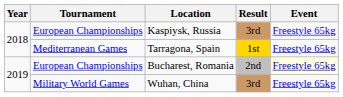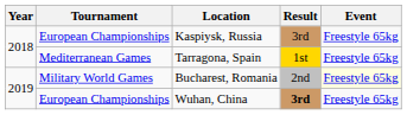 <table class="wikitable" style="font-size:95%;">
 <tr>
 <th>Year</th>
 <th>Tournament</th>
 <th>Location</th>
 <th>Result</th>
 <th>Event</th>
 </tr>
 <tr>
 <td rowspan=2>2018</td>
 <td><a href='#'>European Championships</a></td>
 <td>Kaspiysk, Russia</td>
 <td align="center" bgcolor="cc9966">3rd</td>
 <td><a href='#'>Freestyle 65kg</a></td>
 </tr>
 <tr>
 <td><a href='#'>Mediterranean Games</a></td>
 <td>Tarragona, Spain</td>
 <td align="center" bgcolor="gold">1st</td>
 <td><a href='#'>Freestyle 65kg</a></td>
 </tr>
 <tr>
 <td rowspan=2>2019</td>
-<td><a href='#'>European Championships</a></td>
+<td><a href='#'>Military World Games</a></td>
 <td>Bucharest, Romania</td>
 <td align="center" bgcolor="silver">2nd</td>
 <td style="background: lightyellow;"><a href='#'>Freestyle 65kg</a></td>
 </tr>
 <tr>
-<td><a href='#'>Military World Games</a></td>
+<td><a href='#'>European Championships</a></td>
 <td>Wuhan, China</td>
-<td align="center" bgcolor="cc9966">3rd</td>
+<td align="center" bgcolor="cc9966"><strong>3rd</strong></td>
 <td><a href='#'>Freestyle 65kg</a></td>
 </tr>
 </table>
